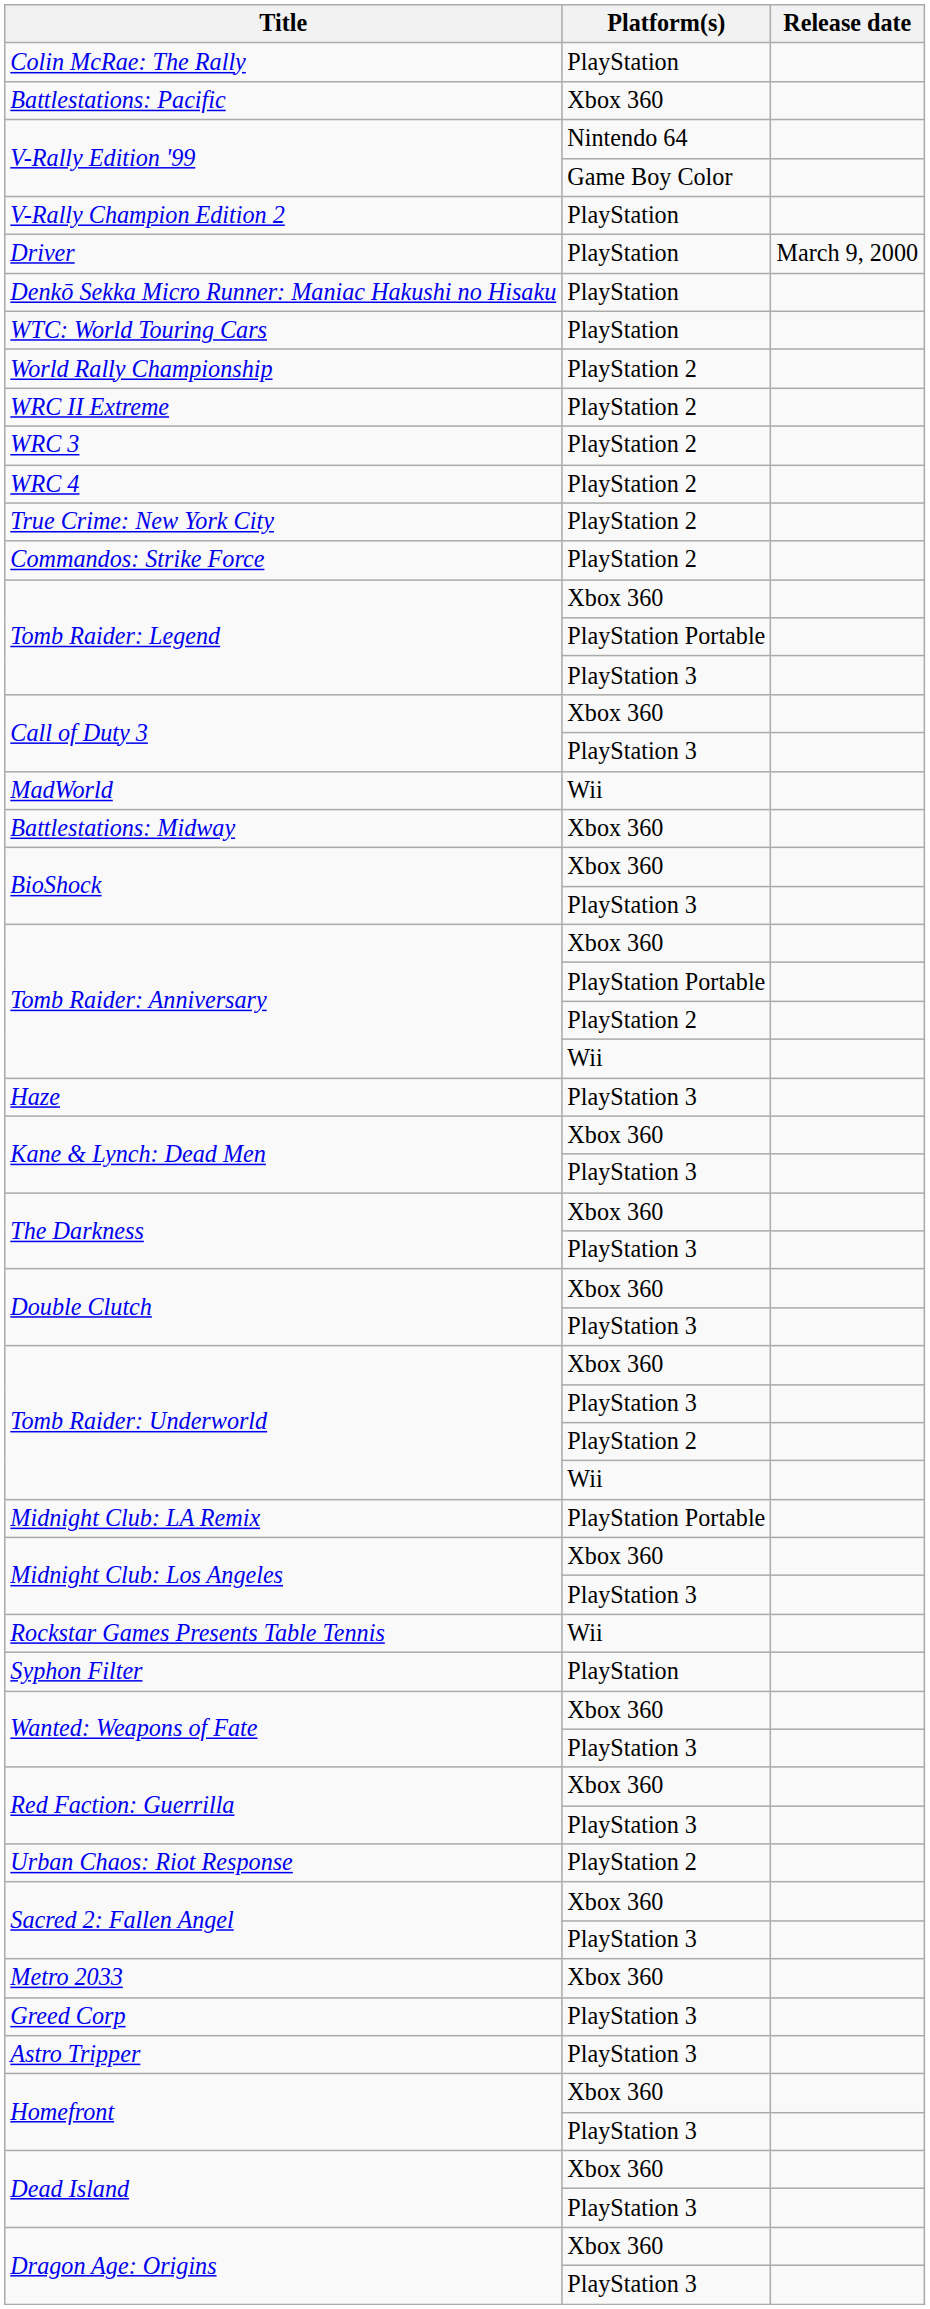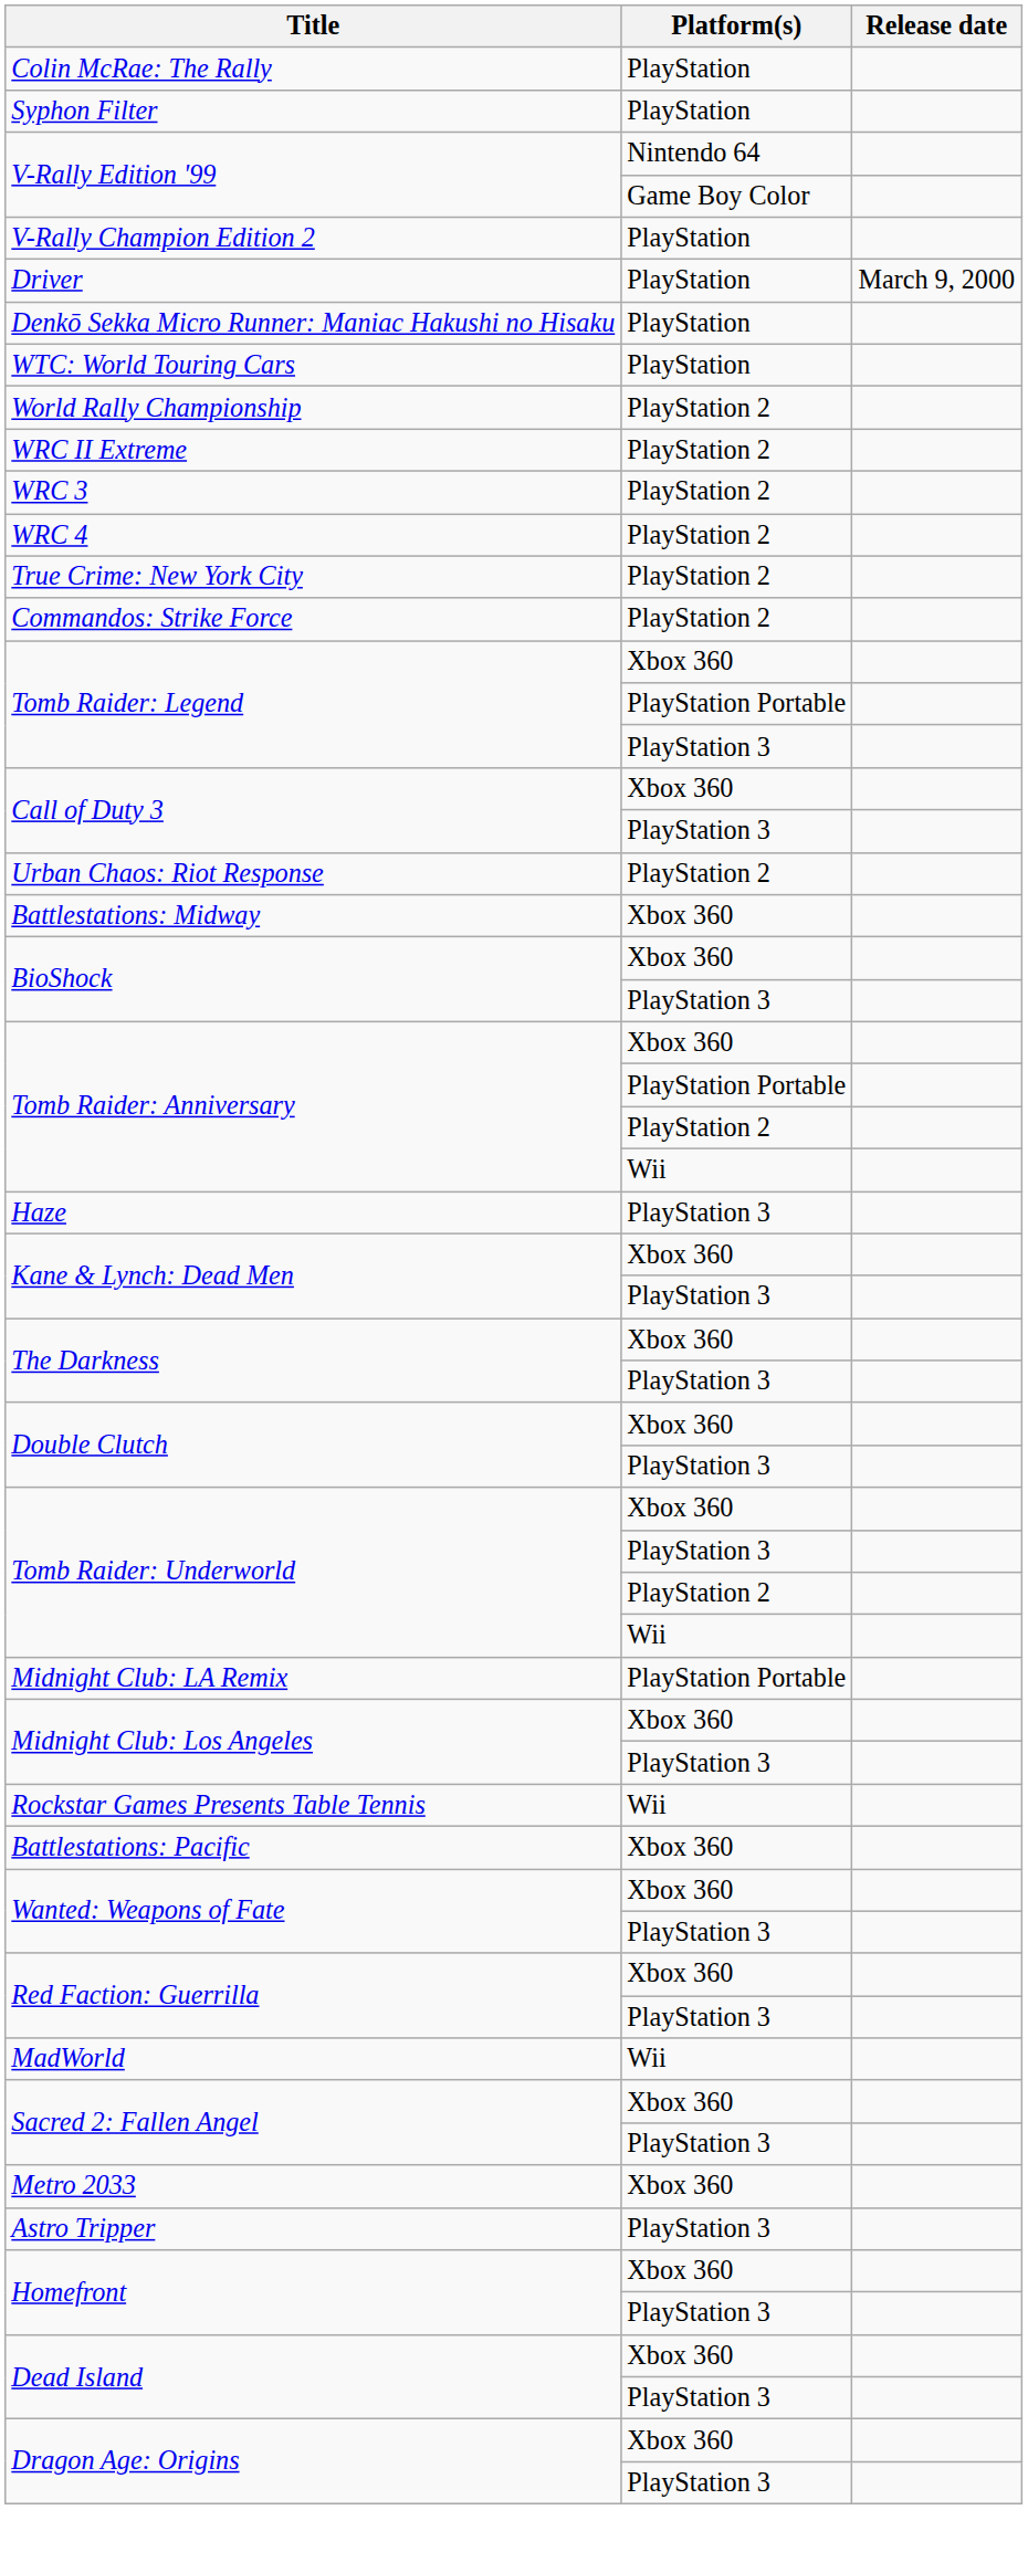 <table class="wikitable sortable" width="auto">
 <tr>
 <th>Title</th>
 <th>Platform(s)</th>
 <th>Release date</th>
 </tr>
 <tr>
 <td><em><a href='#'>Colin McRae: The Rally</a></em></td>
 <td>PlayStation</td>
 <td></td>
 </tr>
 <tr>
-<td><em><a href='#'>Battlestations: Pacific</a></em></td>
-<td>Xbox 360</td>
+<td><em><a href='#'>Syphon Filter</a></em></td>
+<td>PlayStation</td>
 <td></td>
 </tr>
 <tr>
 <td rowspan="2"><em><a href='#'>V-Rally Edition '99</a></em></td>
 <td>Nintendo 64</td>
 <td></td>
 </tr>
 <tr>
 <td>Game Boy Color</td>
 <td></td>
 </tr>
 <tr>
 <td><em><a href='#'>V-Rally Champion Edition 2</a></em></td>
 <td>PlayStation</td>
 <td></td>
 </tr>
 <tr>
 <td><em><a href='#'>Driver</a></em></td>
 <td>PlayStation</td>
 <td>March 9, 2000</td>
 </tr>
 <tr>
 <td><em><a href='#'>Denkō Sekka Micro Runner: Maniac Hakushi no Hisaku</a></em></td>
 <td>PlayStation</td>
 <td></td>
 </tr>
 <tr>
 <td><em><a href='#'>WTC: World Touring Cars</a></em></td>
 <td>PlayStation</td>
 <td></td>
 </tr>
 <tr>
 <td><em><a href='#'>World Rally Championship</a></em></td>
 <td>PlayStation 2</td>
 <td></td>
 </tr>
 <tr>
 <td><em><a href='#'>WRC II Extreme</a></em></td>
 <td>PlayStation 2</td>
 <td></td>
 </tr>
 <tr>
 <td><em><a href='#'>WRC 3</a></em></td>
 <td>PlayStation 2</td>
 <td></td>
 </tr>
 <tr>
 <td><em><a href='#'>WRC 4</a></em></td>
 <td>PlayStation 2</td>
 <td></td>
 </tr>
 <tr>
 <td><em><a href='#'>True Crime: New York City</a></em></td>
 <td>PlayStation 2</td>
 <td></td>
 </tr>
 <tr>
 <td><em><a href='#'>Commandos: Strike Force</a></em></td>
 <td>PlayStation 2</td>
 <td></td>
 </tr>
 <tr>
 <td rowspan="3"><em><a href='#'>Tomb Raider: Legend</a></em></td>
 <td>Xbox 360</td>
 <td></td>
 </tr>
 <tr>
 <td>PlayStation Portable</td>
 <td></td>
 </tr>
 <tr>
 <td>PlayStation 3</td>
 <td></td>
 </tr>
 <tr>
 <td rowspan="2"><em><a href='#'>Call of Duty 3</a></em></td>
 <td>Xbox 360</td>
 <td></td>
 </tr>
 <tr>
 <td>PlayStation 3</td>
 <td></td>
 </tr>
 <tr>
-<td><em><a href='#'>MadWorld</a></em></td>
-<td>Wii</td>
+<td><em><a href='#'>Urban Chaos: Riot Response</a></em></td>
+<td>PlayStation 2</td>
 <td></td>
 </tr>
 <tr>
 <td><em><a href='#'>Battlestations: Midway</a></em></td>
 <td>Xbox 360</td>
 <td></td>
 </tr>
 <tr>
 <td rowspan="2"><em><a href='#'>BioShock</a></em></td>
 <td>Xbox 360</td>
 <td></td>
 </tr>
 <tr>
 <td>PlayStation 3</td>
 <td></td>
 </tr>
 <tr>
 <td rowspan="4"><em><a href='#'>Tomb Raider: Anniversary</a></em></td>
 <td>Xbox 360</td>
 <td></td>
 </tr>
 <tr>
 <td>PlayStation Portable</td>
 <td></td>
 </tr>
 <tr>
 <td>PlayStation 2</td>
 <td></td>
 </tr>
 <tr>
 <td>Wii</td>
 <td></td>
 </tr>
 <tr>
 <td><em><a href='#'>Haze</a></em></td>
 <td>PlayStation 3</td>
 <td></td>
 </tr>
 <tr>
 <td rowspan="2"><em><a href='#'>Kane & Lynch: Dead Men</a></em></td>
 <td>Xbox 360</td>
 <td></td>
 </tr>
 <tr>
 <td>PlayStation 3</td>
 <td></td>
 </tr>
 <tr>
 <td rowspan="2"><em><a href='#'>The Darkness</a></em></td>
 <td>Xbox 360</td>
 <td></td>
 </tr>
 <tr>
 <td>PlayStation 3</td>
 <td></td>
 </tr>
 <tr>
 <td rowspan="2"><em><a href='#'>Double Clutch</a></em></td>
 <td>Xbox 360</td>
 <td></td>
 </tr>
 <tr>
 <td>PlayStation 3</td>
 <td></td>
 </tr>
 <tr>
 <td rowspan="4"><em><a href='#'>Tomb Raider: Underworld</a></em></td>
 <td>Xbox 360</td>
 <td></td>
 </tr>
 <tr>
 <td>PlayStation 3</td>
 <td></td>
 </tr>
 <tr>
 <td>PlayStation 2</td>
 <td></td>
 </tr>
 <tr>
 <td>Wii</td>
 <td></td>
 </tr>
 <tr>
 <td><em><a href='#'>Midnight Club: LA Remix</a></em></td>
 <td>PlayStation Portable</td>
 <td></td>
 </tr>
 <tr>
 <td rowspan="2"><em><a href='#'>Midnight Club: Los Angeles</a></em></td>
 <td>Xbox 360</td>
 <td></td>
 </tr>
 <tr>
 <td>PlayStation 3</td>
 <td></td>
 </tr>
 <tr>
 <td><em><a href='#'>Rockstar Games Presents Table Tennis</a></em></td>
 <td>Wii</td>
 <td></td>
 </tr>
 <tr>
-<td><em><a href='#'>Syphon Filter</a></em></td>
-<td>PlayStation</td>
+<td><em><a href='#'>Battlestations: Pacific</a></em></td>
+<td>Xbox 360</td>
 <td></td>
 </tr>
 <tr>
 <td rowspan="2"><em><a href='#'>Wanted: Weapons of Fate</a></em></td>
 <td>Xbox 360</td>
 <td></td>
 </tr>
 <tr>
 <td>PlayStation 3</td>
 <td></td>
 </tr>
 <tr>
 <td rowspan="2"><em><a href='#'>Red Faction: Guerrilla</a></em></td>
 <td>Xbox 360</td>
 <td></td>
 </tr>
 <tr>
 <td>PlayStation 3</td>
 <td></td>
 </tr>
 <tr>
-<td><em><a href='#'>Urban Chaos: Riot Response</a></em></td>
-<td>PlayStation 2</td>
+<td><em><a href='#'>MadWorld</a></em></td>
+<td>Wii</td>
 <td></td>
 </tr>
 <tr>
 <td rowspan="2"><em><a href='#'>Sacred 2: Fallen Angel</a></em></td>
 <td>Xbox 360</td>
 <td></td>
 </tr>
 <tr>
 <td>PlayStation 3</td>
 <td></td>
 </tr>
 <tr>
 <td><em><a href='#'>Metro 2033</a></em></td>
 <td>Xbox 360</td>
-<td></td>
-</tr>
-<tr>
-<td><em><a href='#'>Greed Corp</a></em></td>
-<td>PlayStation 3</td>
 <td></td>
 </tr>
 <tr>
 <td><em><a href='#'>Astro Tripper</a></em></td>
 <td>PlayStation 3</td>
 <td></td>
 </tr>
 <tr>
 <td rowspan="2"><em><a href='#'>Homefront</a></em></td>
 <td>Xbox 360</td>
 <td></td>
 </tr>
 <tr>
 <td>PlayStation 3</td>
 <td></td>
 </tr>
 <tr>
 <td rowspan="2"><em><a href='#'>Dead Island</a></em></td>
 <td>Xbox 360</td>
 <td></td>
 </tr>
 <tr>
 <td>PlayStation 3</td>
 <td></td>
 </tr>
 <tr>
 <td rowspan="2"><em><a href='#'>Dragon Age: Origins</a></em></td>
 <td>Xbox 360</td>
 <td></td>
 </tr>
 <tr>
 <td>PlayStation 3</td>
 <td></td>
 </tr>
 </table>
